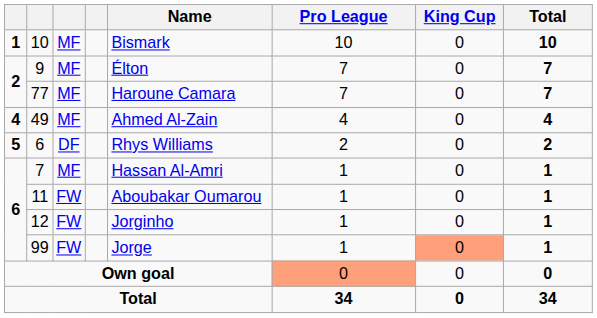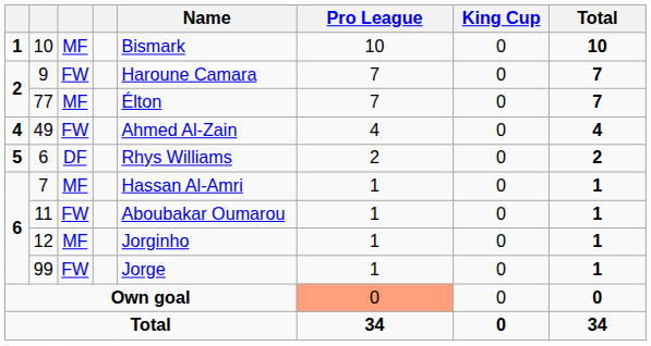 <table class="wikitable" style="text-align:center">
 <tr>
 <th width=15></th>
 <th width=15></th>
 <th width=15></th>
 <th width=15></th>
 <th width=155>Name</th>
 <th width=135><a href='#'>Pro League</a></th>
 <th width=80><a href='#'>King Cup</a></th>
 <th width=80>Total</th>
 </tr>
 <tr>
 <td><strong>1</strong></td>
 <td>10</td>
 <td><a href='#'>MF</a></td>
 <td></td>
 <td align=left><a href='#'>Bismark</a></td>
 <td>10</td>
 <td>0</td>
 <td><strong>10</strong></td>
 </tr>
 <tr>
 <td rowspan=2><strong>2</strong></td>
 <td>9</td>
+<td><a href='#'>FW</a></td>
+<td></td>
+<td align=left><a href='#'>Haroune Camara</a></td>
+<td>7</td>
+<td>0</td>
+<td><strong>7</strong></td>
+</tr>
+<tr>
+<td>77</td>
 <td><a href='#'>MF</a></td>
 <td></td>
 <td align=left><a href='#'>Élton</a></td>
 <td>7</td>
 <td>0</td>
 <td><strong>7</strong></td>
 </tr>
 <tr>
-<td>77</td>
-<td><a href='#'>MF</a></td>
-<td></td>
-<td align=left><a href='#'>Haroune Camara</a></td>
-<td>7</td>
-<td>0</td>
-<td><strong>7</strong></td>
-</tr>
-<tr>
 <td><strong>4</strong></td>
 <td>49</td>
-<td><a href='#'>MF</a></td>
+<td><a href='#'>FW</a></td>
 <td></td>
 <td align=left><a href='#'>Ahmed Al-Zain</a></td>
 <td>4</td>
 <td>0</td>
 <td><strong>4</strong></td>
 </tr>
 <tr>
 <td><strong>5</strong></td>
 <td>6</td>
 <td><a href='#'>DF</a></td>
 <td></td>
 <td align=left><a href='#'>Rhys Williams</a></td>
 <td>2</td>
 <td>0</td>
 <td><strong>2</strong></td>
 </tr>
 <tr>
 <td rowspan=4><strong>6</strong></td>
 <td>7</td>
 <td><a href='#'>MF</a></td>
 <td></td>
 <td align=left><a href='#'>Hassan Al-Amri</a></td>
 <td>1</td>
 <td>0</td>
 <td><strong>1</strong></td>
 </tr>
 <tr>
 <td>11</td>
 <td><a href='#'>FW</a></td>
 <td></td>
 <td align=left><a href='#'>Aboubakar Oumarou</a></td>
 <td>1</td>
 <td>0</td>
 <td><strong>1</strong></td>
 </tr>
 <tr>
 <td>12</td>
-<td><a href='#'>FW</a></td>
+<td><a href='#'>MF</a></td>
 <td></td>
 <td align=left><a href='#'>Jorginho</a></td>
 <td>1</td>
 <td>0</td>
 <td><strong>1</strong></td>
 </tr>
 <tr>
 <td>99</td>
 <td><a href='#'>FW</a></td>
 <td></td>
 <td align=left><a href='#'>Jorge</a></td>
 <td>1</td>
-<td style="background: lightsalmon;">0</td>
+<td>0</td>
 <td><strong>1</strong></td>
 </tr>
 <tr>
 <td colspan=5><strong>Own goal</strong></td>
 <td style="background: lightsalmon;">0</td>
 <td>0</td>
 <td><strong>0</strong></td>
 </tr>
 <tr>
 <td colspan=5><strong>Total</strong></td>
 <td><strong>34</strong></td>
 <td><strong>0</strong></td>
 <td><strong>34</strong></td>
 </tr>
 </table>
